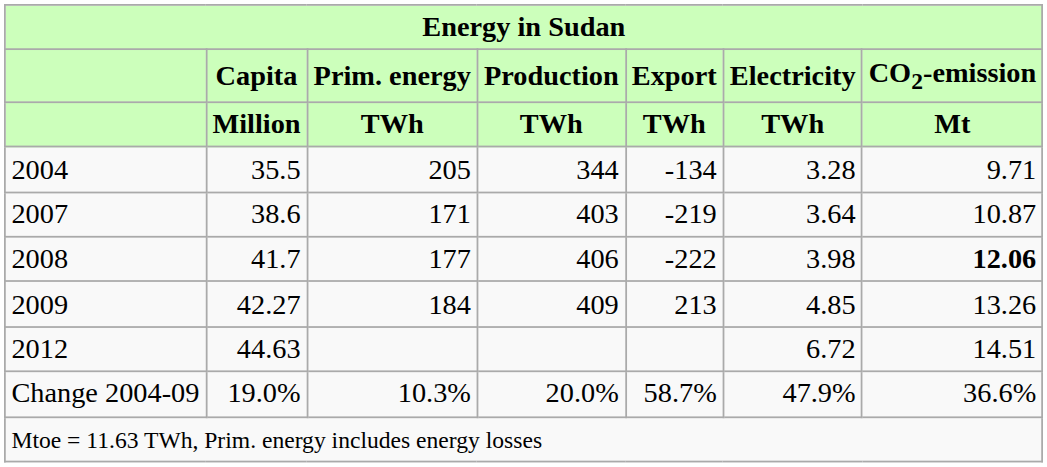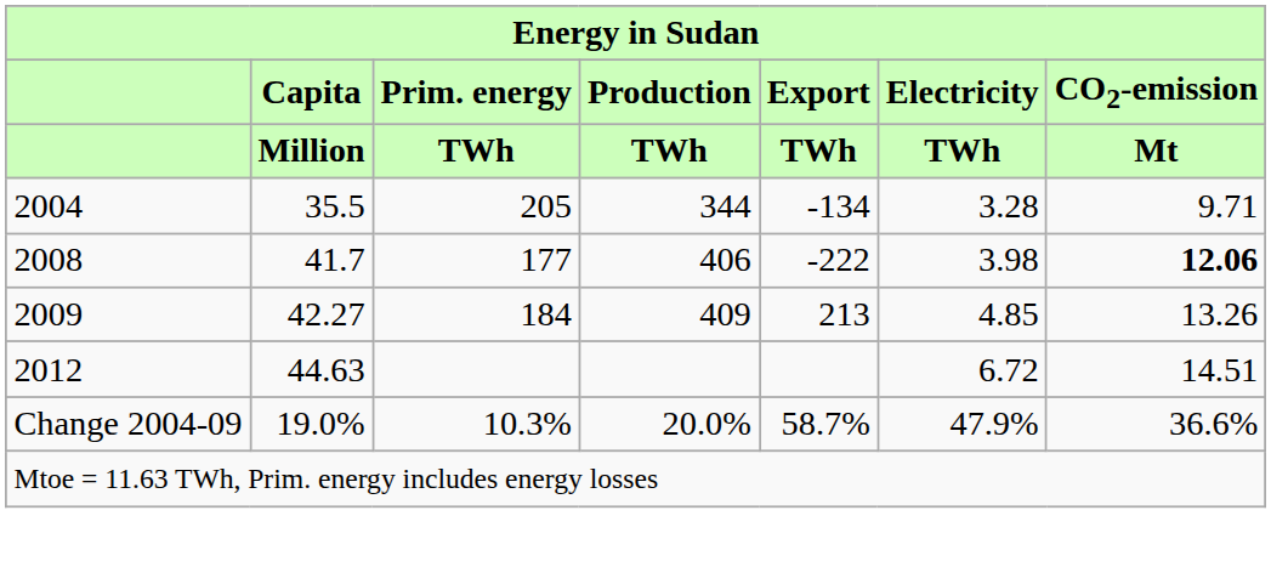 <table class="wikitable">
 <tr>
 <th colspan="7" align="center" style="background-color: #cfb;">Energy in Sudan</th>
 </tr>
 <tr>
 <th style="background-color: #cfb;"></th>
 <th style="background-color: #cfb;">Capita</th>
 <th style="background-color: #cfb;">Prim. energy</th>
 <th style="background-color: #cfb;">Production</th>
 <th style="background-color: #cfb;">Export</th>
 <th style="background-color: #cfb;">Electricity</th>
 <th style="background-color: #cfb;">CO<sub>2</sub>-emission</th>
 </tr>
 <tr ---->
 <th style="background-color: #cfb;"></th>
 <th style="background-color: #cfb;">Million</th>
 <th style="background-color: #cfb;">TWh</th>
 <th style="background-color: #cfb;">TWh</th>
 <th style="background-color: #cfb;">TWh</th>
 <th style="background-color: #cfb;">TWh</th>
 <th style="background-color: #cfb;">Mt</th>
 </tr>
 <tr ---->
 <td align="left">2004</td>
 <td align="right">35.5</td>
 <td align="right">205</td>
 <td align="right">344</td>
 <td align="right">-134</td>
 <td align="right">3.28</td>
 <td align="right">9.71</td>
-</tr>
-<tr ---->
-<td align="left">2007</td>
-<td align="right">38.6</td>
-<td align="right">171</td>
-<td align="right">403</td>
-<td align="right">-219</td>
-<td align="right">3.64</td>
-<td align="right">10.87</td>
 </tr>
 <tr ---->
 <td align="left">2008</td>
 <td align="right">41.7</td>
 <td align="right">177</td>
 <td align="right">406</td>
 <td align="right">-222</td>
 <td align="right">3.98</td>
 <td align="right"><strong>12.06</strong></td>
 </tr>
 <tr ---->
 <td align="left">2009</td>
 <td align="right">42.27</td>
 <td align="right">184</td>
 <td align="right">409</td>
 <td align="right">213</td>
 <td align="right">4.85</td>
 <td align="right">13.26</td>
 </tr>
 <tr ---->
 <td align="left">2012</td>
 <td align="right">44.63</td>
 <td align="right"></td>
 <td align="right"></td>
 <td align="right"></td>
 <td align="right">6.72</td>
 <td align="right">14.51</td>
 </tr>
 <tr ---->
 <td align="left">Change 2004-09</td>
 <td align="right">19.0%</td>
 <td align="right">10.3%</td>
 <td align="right">20.0%</td>
 <td align="right">58.7%</td>
 <td align="right">47.9%</td>
 <td align="right">36.6%</td>
 </tr>
 <tr ---->
 <td align="left" colspan=7><small> Mtoe = 11.63 TWh, Prim. energy includes energy losses </small></td>
 </tr>
 </table>
